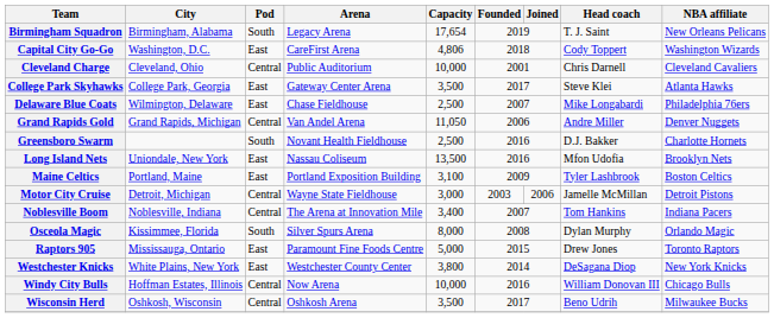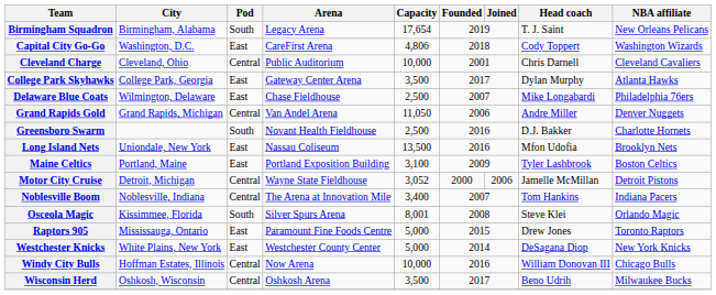 <table class="wikitable sortable sticky-header">
 <tr>
 <th scope="col">Team</th>
 <th scope="col">City</th>
 <th scope="col">Pod</th>
 <th scope="col">Arena</th>
 <th scope="col">Capacity</th>
 <th scope="col">Founded</th>
 <th scope="col">Joined</th>
 <th scope="col">Head coach</th>
 <th scope="col">NBA affiliate</th>
 </tr>
 <tr>
 <th scope="row"><a href='#'>Birmingham Squadron</a></th>
 <td><a href='#'>Birmingham, Alabama</a></td>
 <td>South</td>
 <td><a href='#'>Legacy Arena</a></td>
 <td align=center>17,654</td>
 <td colspan="2" style="text-align:center;">2019</td>
 <td>T. J. Saint</td>
 <td><a href='#'>New Orleans Pelicans</a></td>
 </tr>
 <tr>
 <th scope="row"><a href='#'>Capital City Go-Go</a></th>
 <td><a href='#'>Washington, D.C.</a></td>
 <td>East</td>
 <td><a href='#'>CareFirst Arena</a></td>
 <td align=center>4,806</td>
 <td colspan="2" style="text-align:center;">2018</td>
 <td><a href='#'>Cody Toppert</a></td>
 <td><a href='#'>Washington Wizards</a></td>
 </tr>
 <tr>
 <th scope="row"><a href='#'>Cleveland Charge</a></th>
 <td><a href='#'>Cleveland, Ohio</a></td>
 <td>Central</td>
 <td><a href='#'>Public Auditorium</a></td>
 <td align=center>10,000</td>
 <td colspan="2" style="text-align:center;">2001</td>
 <td>Chris Darnell</td>
 <td><a href='#'>Cleveland Cavaliers</a></td>
 </tr>
 <tr>
 <th scope="row"><a href='#'>College Park Skyhawks</a></th>
 <td><a href='#'>College Park, Georgia</a></td>
 <td>East</td>
 <td><a href='#'>Gateway Center Arena</a></td>
 <td align=center>3,500</td>
 <td colspan="2" style="text-align:center;">2017</td>
-<td>Steve Klei</td>
+<td>Dylan Murphy</td>
 <td><a href='#'>Atlanta Hawks</a></td>
 </tr>
 <tr>
 <th scope="row"><a href='#'>Delaware Blue Coats</a></th>
 <td><a href='#'>Wilmington, Delaware</a></td>
 <td>East</td>
 <td><a href='#'>Chase Fieldhouse</a></td>
 <td align=center>2,500</td>
 <td colspan="2" style="text-align:center;">2007</td>
 <td><a href='#'>Mike Longabardi</a></td>
 <td><a href='#'>Philadelphia 76ers</a></td>
 </tr>
 <tr>
 <th scope="row"><a href='#'>Grand Rapids Gold</a></th>
 <td><a href='#'>Grand Rapids, Michigan</a></td>
 <td>Central</td>
 <td><a href='#'>Van Andel Arena</a></td>
 <td align=center>11,050</td>
 <td colspan="2" style="text-align:center;">2006</td>
 <td><a href='#'>Andre Miller</a></td>
 <td><a href='#'>Denver Nuggets</a></td>
 </tr>
 <tr>
 <th scope="row"><a href='#'>Greensboro Swarm</a></th>
 <td></td>
 <td>South</td>
 <td><a href='#'>Novant Health Fieldhouse</a></td>
 <td align=center>2,500</td>
 <td colspan="2" style="text-align:center;">2016</td>
 <td>D.J. Bakker</td>
 <td><a href='#'>Charlotte Hornets</a></td>
 </tr>
 <tr>
 <th scope="row"><a href='#'>Long Island Nets</a></th>
 <td><a href='#'>Uniondale, New York</a></td>
 <td>East</td>
 <td><a href='#'>Nassau Coliseum</a></td>
 <td align=center>13,500</td>
 <td colspan="2" style="text-align:center;">2016</td>
 <td>Mfon Udofia</td>
 <td><a href='#'>Brooklyn Nets</a></td>
 </tr>
 <tr>
 <th scope="row"><a href='#'>Maine Celtics</a></th>
 <td><a href='#'>Portland, Maine</a></td>
 <td>East</td>
 <td><a href='#'>Portland Exposition Building</a></td>
 <td align=center>3,100</td>
 <td colspan="2" style="text-align:center;">2009</td>
 <td><a href='#'>Tyler Lashbrook</a></td>
 <td><a href='#'>Boston Celtics</a></td>
 </tr>
 <tr>
 <th scope="row"><a href='#'>Motor City Cruise</a></th>
 <td><a href='#'>Detroit, Michigan</a></td>
 <td>Central</td>
 <td><a href='#'>Wayne State Fieldhouse</a></td>
-<td align=center>3,000</td>
-<td style="text-align:center;">2003</td>
+<td align=center>3,052</td>
+<td style="text-align:center;">2000</td>
 <td style="text-align:center;">2006</td>
 <td>Jamelle McMillan</td>
 <td><a href='#'>Detroit Pistons</a></td>
 </tr>
 <tr>
 <th scope="row"><a href='#'>Noblesville Boom</a></th>
 <td><a href='#'>Noblesville, Indiana</a></td>
 <td>Central</td>
 <td><a href='#'>The Arena at Innovation Mile</a></td>
 <td align="center">3,400</td>
 <td colspan="2" style="text-align:center;">2007</td>
 <td><a href='#'>Tom Hankins</a></td>
 <td><a href='#'>Indiana Pacers</a></td>
 </tr>
 <tr>
 <th scope="row"><a href='#'>Osceola Magic</a></th>
 <td><a href='#'>Kissimmee, Florida</a></td>
 <td>South</td>
 <td><a href='#'>Silver Spurs Arena</a></td>
-<td align=center>8,000</td>
+<td align=center>8,001</td>
 <td colspan="2" style="text-align:center;">2008</td>
-<td>Dylan Murphy</td>
+<td>Steve Klei</td>
 <td><a href='#'>Orlando Magic</a></td>
 </tr>
 <tr>
 <th scope="row"><a href='#'>Raptors 905</a></th>
 <td><a href='#'>Mississauga, Ontario</a></td>
 <td>East</td>
 <td><a href='#'>Paramount Fine Foods Centre</a></td>
 <td align=center>5,000</td>
 <td colspan="2" style="text-align:center;">2015</td>
 <td>Drew Jones</td>
 <td><a href='#'>Toronto Raptors</a></td>
 </tr>
 <tr>
 <th scope="row"><a href='#'>Westchester Knicks</a></th>
 <td><a href='#'>White Plains, New York</a></td>
 <td>East</td>
 <td><a href='#'>Westchester County Center</a></td>
-<td align=center>3,800</td>
+<td align=center>5,000</td>
 <td colspan="2" style="text-align:center;">2014</td>
 <td><a href='#'>DeSagana Diop</a></td>
 <td><a href='#'>New York Knicks</a></td>
 </tr>
 <tr>
 <th scope="row"><a href='#'>Windy City Bulls</a></th>
 <td><a href='#'>Hoffman Estates, Illinois</a></td>
 <td>Central</td>
 <td><a href='#'>Now Arena</a></td>
 <td align=center>10,000</td>
 <td colspan="2" style="text-align:center;">2016</td>
 <td><a href='#'>William Donovan III</a></td>
 <td><a href='#'>Chicago Bulls</a></td>
 </tr>
 <tr>
 <th scope="row"><a href='#'>Wisconsin Herd</a></th>
 <td><a href='#'>Oshkosh, Wisconsin</a></td>
 <td>Central</td>
 <td><a href='#'>Oshkosh Arena</a></td>
 <td align=center>3,500</td>
 <td colspan="2" style="text-align:center;">2017</td>
 <td><a href='#'>Beno Udrih</a></td>
 <td><a href='#'>Milwaukee Bucks</a></td>
 </tr>
 <tr>
 </tr>
 </table>
